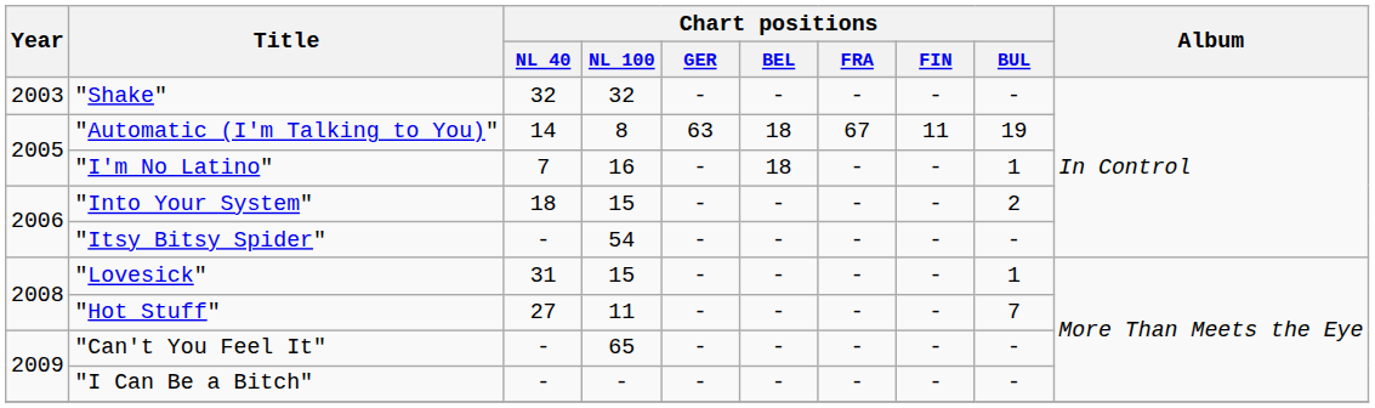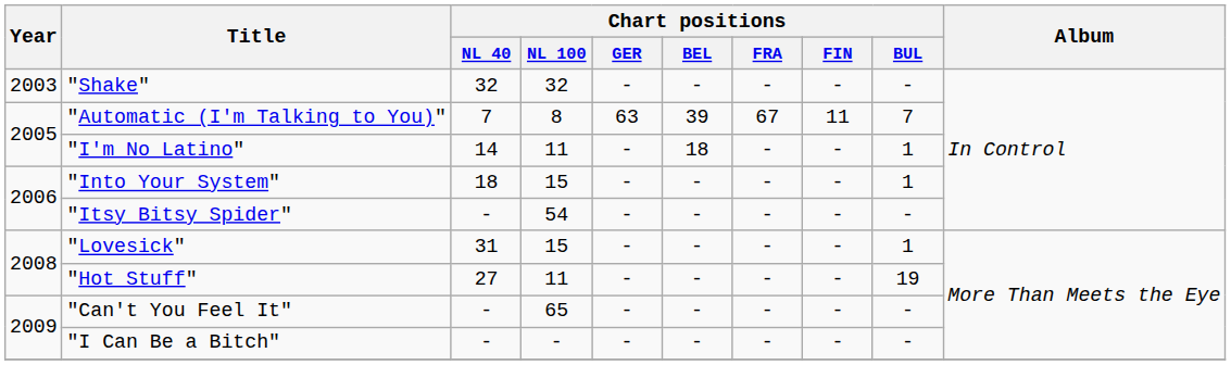 <table class="wikitable">
 <tr>
 <th rowspan="2">Year</th>
 <th rowspan="2">Title</th>
 <th colspan="7">Chart positions</th>
 <th rowspan="2">Album</th>
 </tr>
 <tr>
 <th width="40"><small><a href='#'>NL 40</a></small><br></th>
 <th width="40"><small><a href='#'>NL 100</a></small><br></th>
 <th width="40"><small><a href='#'>GER</a></small><br></th>
 <th width="40"><small><a href='#'>BEL</a></small><br></th>
 <th width="40"><small><a href='#'>FRA</a></small><br></th>
 <th width="40"><small><a href='#'>FIN</a></small><br></th>
 <th width="40"><small><a href='#'>BUL</a></small><br></th>
 </tr>
 <tr>
 <td align="left" rowspan="1">2003</td>
 <td align="left" valign="top">"<a href='#'>Shake</a>"</td>
 <td align="center" valign="top">32</td>
 <td align="center" valign="top">32</td>
 <td align="center" valign="top">-</td>
 <td align="center" valign="top">-</td>
 <td align="center" valign="top">-</td>
 <td align="center" valign="top">-</td>
 <td align="center" valign="top">-</td>
 <td align="left" rowspan="5"><em>In Control</em></td>
 </tr>
 <tr>
 <td align="left" rowspan="2">2005</td>
 <td align="left" valign="top">"<a href='#'>Automatic (I'm Talking to You)</a>"</td>
-<td align="center" valign="top">14</td>
+<td align="center" valign="top">7</td>
 <td align="center" valign="top">8</td>
 <td align="center" valign="top">63</td>
-<td align="center" valign="top">18</td>
+<td align="center" valign="top">39</td>
 <td align="center" valign="top">67</td>
 <td align="center" valign="top">11</td>
-<td align="center" valign="top">19</td>
+<td align="center" valign="top">7</td>
 </tr>
 <tr>
 <td align="left" valign="top">"<a href='#'>I'm No Latino</a>"</td>
-<td align="center" valign="top">7</td>
-<td align="center" valign="top">16</td>
+<td align="center" valign="top">14</td>
+<td align="center" valign="top">11</td>
 <td align="center" valign="top">-</td>
 <td align="center" valign="top">18</td>
 <td align="center" valign="top">-</td>
 <td align="center" valign="top">-</td>
 <td align="center" valign="top">1</td>
 </tr>
 <tr>
 <td align="left" rowspan="2">2006</td>
 <td align="left" valign="top">"<a href='#'>Into Your System</a>"</td>
 <td align="center" valign="top">18</td>
 <td align="center" valign="top">15</td>
 <td align="center" valign="top">-</td>
 <td align="center" valign="top">-</td>
 <td align="center" valign="top">-</td>
 <td align="center" valign="top">-</td>
-<td align="center" valign="top">2</td>
+<td align="center" valign="top">1</td>
 </tr>
 <tr>
 <td align="left" valign="top">"<a href='#'>Itsy Bitsy Spider</a>"</td>
 <td align="center" valign="top">-</td>
 <td align="center" valign="top">54</td>
 <td align="center" valign="top">-</td>
 <td align="center" valign="top">-</td>
 <td align="center" valign="top">-</td>
 <td align="center" valign="top">-</td>
 <td align="center" valign="top">-</td>
 </tr>
 <tr>
 <td align="left" rowspan="2">2008</td>
 <td align="left" valign="top">"<a href='#'>Lovesick</a>"</td>
 <td align="center" valign="top">31</td>
 <td align="center" valign="top">15</td>
 <td align="center" valign="top">-</td>
 <td align="center" valign="top">-</td>
 <td align="center" valign="top">-</td>
 <td align="center" valign="top">-</td>
 <td align="center" valign="top">1</td>
 <td align="left" rowspan="4"><em>More Than Meets the Eye</em></td>
 </tr>
 <tr>
 <td align="left" valign="top">"<a href='#'>Hot Stuff</a>"</td>
 <td align="center" valign="top">27</td>
 <td align="center" valign="top">11</td>
 <td align="center" valign="top">-</td>
 <td align="center" valign="top">-</td>
 <td align="center" valign="top">-</td>
 <td align="center" valign="top">-</td>
-<td align="center" valign="top">7</td>
+<td align="center" valign="top">19</td>
 </tr>
 <tr>
 <td align="left" rowspan="2">2009</td>
 <td align="left" valign="top">"Can't You Feel It"</td>
 <td align="center" valign="top">-</td>
 <td align="center" valign="top">65</td>
 <td align="center" valign="top">-</td>
 <td align="center" valign="top">-</td>
 <td align="center" valign="top">-</td>
 <td align="center" valign="top">-</td>
 <td align="center" valign="top">-</td>
 </tr>
 <tr>
 <td align="left" valign="top">"I Can Be a Bitch"</td>
 <td align="center" valign="top">-</td>
 <td align="center" valign="top">-</td>
 <td align="center" valign="top">-</td>
 <td align="center" valign="top">-</td>
 <td align="center" valign="top">-</td>
 <td align="center" valign="top">-</td>
 <td align="center" valign="top">-</td>
 </tr>
 <tr>
 </tr>
 </table>
